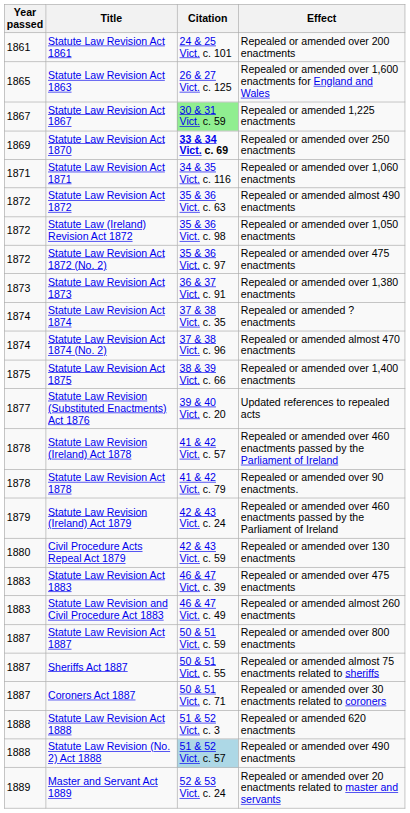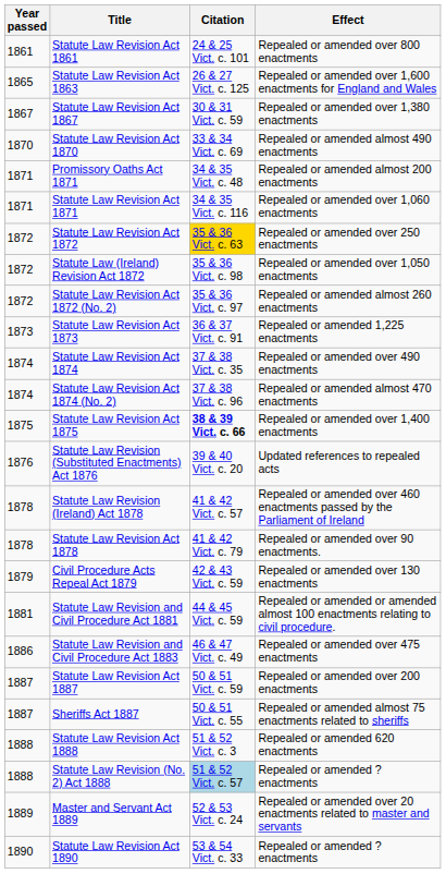 <table class="wikitable">
 <tr>
 <th>Year<br>passed</th>
 <th>Title</th>
 <th>Citation</th>
 <th>Effect</th>
 </tr>
 <tr>
 <td>1861</td>
 <td><a href='#'>Statute Law Revision Act 1861</a></td>
 <td><a href='#'>24 & 25 Vict.</a> c. 101</td>
-<td>Repealed or amended over 200 enactments</td>
+<td>Repealed or amended over 800 enactments</td>
 </tr>
 <tr>
 <td>1865</td>
 <td><a href='#'>Statute Law Revision Act 1863</a></td>
 <td><a href='#'>26 & 27 Vict.</a> c. 125</td>
 <td>Repealed or amended over 1,600 enactments for <a href='#'>England and Wales</a></td>
 </tr>
 <tr>
 <td>1867</td>
 <td><a href='#'>Statute Law Revision Act 1867</a></td>
-<td style="background: lightgreen;"><a href='#'>30 & 31 Vict.</a> c. 59</td>
-<td>Repealed or amended 1,225 enactments</td>
+<td><a href='#'>30 & 31 Vict.</a> c. 59</td>
+<td>Repealed or amended over 1,380 enactments</td>
 </tr>
 <tr>
-<td>1869</td>
+<td>1870</td>
 <td><a href='#'>Statute Law Revision Act 1870</a></td>
-<td><strong><a href='#'>33 & 34 Vict.</a> c. 69</strong></td>
-<td>Repealed or amended over 250 enactments</td>
+<td><a href='#'>33 & 34 Vict.</a> c. 69</td>
+<td>Repealed or amended almost 490 enactments</td>
+</tr>
+<tr>
+<td>1871</td>
+<td><a href='#'>Promissory Oaths Act 1871</a></td>
+<td><a href='#'>34 & 35 Vict.</a> c. 48</td>
+<td>Repealed or amended almost 200 enactments</td>
 </tr>
 <tr>
 <td>1871</td>
 <td><a href='#'>Statute Law Revision Act 1871</a></td>
 <td><a href='#'>34 & 35 Vict.</a> c. 116</td>
 <td>Repealed or amended over 1,060 enactments</td>
 </tr>
 <tr>
 <td>1872</td>
 <td><a href='#'>Statute Law Revision Act 1872</a></td>
-<td><a href='#'>35 & 36 Vict.</a> c. 63</td>
-<td>Repealed or amended almost 490 enactments</td>
+<td style="background: gold;"><a href='#'>35 & 36 Vict.</a> c. 63</td>
+<td>Repealed or amended over 250 enactments</td>
 </tr>
 <tr>
 <td>1872</td>
 <td><a href='#'>Statute Law (Ireland) Revision Act 1872</a></td>
 <td><a href='#'>35 & 36 Vict.</a> c. 98</td>
 <td>Repealed or amended over 1,050 enactments</td>
 </tr>
 <tr>
 <td>1872</td>
 <td><a href='#'>Statute Law Revision Act 1872 (No. 2)</a></td>
 <td><a href='#'>35 & 36 Vict.</a> c. 97</td>
-<td>Repealed or amended over 475 enactments</td>
+<td>Repealed or amended almost 260 enactments</td>
 </tr>
 <tr>
 <td>1873</td>
 <td><a href='#'>Statute Law Revision Act 1873</a></td>
 <td><a href='#'>36 & 37 Vict.</a> c. 91</td>
-<td>Repealed or amended over 1,380 enactments</td>
+<td>Repealed or amended 1,225 enactments</td>
 </tr>
 <tr>
 <td>1874</td>
 <td><a href='#'>Statute Law Revision Act 1874</a></td>
 <td><a href='#'>37 & 38 Vict.</a> c. 35</td>
-<td>Repealed or amended ? enactments</td>
+<td>Repealed or amended over 490 enactments</td>
 </tr>
 <tr>
 <td>1874</td>
 <td><a href='#'>Statute Law Revision Act 1874 (No. 2)</a></td>
 <td><a href='#'>37 & 38 Vict.</a> c. 96</td>
 <td>Repealed or amended almost 470 enactments</td>
 </tr>
 <tr>
 <td>1875</td>
 <td><a href='#'>Statute Law Revision Act 1875</a></td>
-<td><a href='#'>38 & 39 Vict.</a> c. 66</td>
+<td><strong><a href='#'>38 & 39 Vict.</a> c. 66</strong></td>
 <td>Repealed or amended over 1,400 enactments</td>
 </tr>
 <tr>
-<td>1877</td>
+<td>1876</td>
 <td><a href='#'>Statute Law Revision (Substituted Enactments) Act 1876</a></td>
 <td><a href='#'>39 & 40 Vict.</a> c. 20</td>
 <td>Updated references to repealed acts</td>
 </tr>
 <tr>
 <td>1878</td>
 <td><a href='#'>Statute Law Revision (Ireland) Act 1878</a></td>
 <td><a href='#'>41 & 42 Vict.</a> c. 57</td>
 <td>Repealed or amended over 460 enactments passed by the <a href='#'>Parliament of Ireland</a></td>
 </tr>
 <tr>
 <td>1878</td>
 <td><a href='#'>Statute Law Revision Act 1878</a></td>
 <td><a href='#'>41 & 42 Vict.</a> c. 79</td>
 <td>Repealed or amended over 90 enactments.</td>
 </tr>
 <tr>
 <td>1879</td>
-<td><a href='#'>Statute Law Revision (Ireland) Act 1879</a></td>
-<td><a href='#'>42 & 43 Vict.</a> c. 24</td>
-<td>Repealed or amended over 460 enactments passed by the Parliament of Ireland</td>
-</tr>
-<tr>
-<td>1880</td>
 <td><a href='#'>Civil Procedure Acts Repeal Act 1879</a></td>
 <td><a href='#'>42 & 43 Vict.</a> c. 59</td>
 <td>Repealed or amended over 130 enactments</td>
 </tr>
 <tr>
-<td>1883</td>
-<td><a href='#'>Statute Law Revision Act 1883</a></td>
-<td><a href='#'>46 & 47 Vict.</a> c. 39</td>
-<td>Repealed or amended over 475 enactments</td>
+<td>1881</td>
+<td><a href='#'>Statute Law Revision and Civil Procedure Act 1881</a></td>
+<td><a href='#'>44 & 45 Vict.</a> c. 59</td>
+<td>Repealed or amended or amended almost 100 enactments relating to <a href='#'>civil procedure</a>.</td>
 </tr>
 <tr>
-<td>1883</td>
+<td>1886</td>
 <td><a href='#'>Statute Law Revision and Civil Procedure Act 1883</a></td>
 <td><a href='#'>46 & 47 Vict.</a> c. 49</td>
-<td>Repealed or amended almost 260 enactments</td>
+<td>Repealed or amended over 475 enactments</td>
 </tr>
 <tr>
 <td>1887</td>
 <td><a href='#'>Statute Law Revision Act 1887</a></td>
 <td><a href='#'>50 & 51 Vict.</a> c. 59</td>
-<td>Repealed or amended over 800 enactments</td>
+<td>Repealed or amended over 200 enactments</td>
 </tr>
 <tr>
 <td>1887</td>
 <td><a href='#'>Sheriffs Act 1887</a></td>
 <td><a href='#'>50 & 51 Vict.</a> c. 55</td>
 <td>Repealed or amended almost 75 enactments related to <a href='#'>sheriffs</a></td>
-</tr>
-<tr>
-<td>1887</td>
-<td><a href='#'>Coroners Act 1887</a></td>
-<td><a href='#'>50 & 51 Vict.</a> c. 71</td>
-<td>Repealed or amended over 30 enactments related to <a href='#'>coroners</a></td>
 </tr>
 <tr>
 <td>1888</td>
 <td><a href='#'>Statute Law Revision Act 1888</a></td>
 <td><a href='#'>51 & 52 Vict.</a> c. 3</td>
 <td>Repealed or amended 620 enactments</td>
 </tr>
 <tr>
 <td>1888</td>
 <td><a href='#'>Statute Law Revision (No. 2) Act 1888</a></td>
 <td style="background: lightblue;"><a href='#'>51 & 52 Vict.</a> c. 57</td>
-<td>Repealed or amended over 490 enactments</td>
+<td>Repealed or amended ? enactments</td>
 </tr>
 <tr>
 <td>1889</td>
 <td><a href='#'>Master and Servant Act 1889</a></td>
 <td><a href='#'>52 & 53 Vict.</a> c. 24</td>
 <td>Repealed or amended over 20 enactments related to <a href='#'>master and servants</a></td>
 </tr>
+<tr>
+<td>1890</td>
+<td><a href='#'>Statute Law Revision Act 1890</a></td>
+<td><a href='#'>53 & 54 Vict.</a> c. 33</td>
+<td>Repealed or amended ? enactments</td>
+</tr>
 </table>
